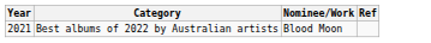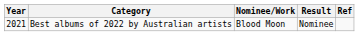 <table class="wikitable">
 <tr>
 <th>Year</th>
 <th>Category</th>
 <th>Nominee/Work</th>
+<th>Result</th>
 <th>Ref</th>
 </tr>
 <tr>
 <td>2021</td>
 <td>Best albums of 2022 by Australian artists</td>
 <td>Blood Moon</td>
+<td>Nominee</td>
 <td></td>
 </tr>
 </table>
